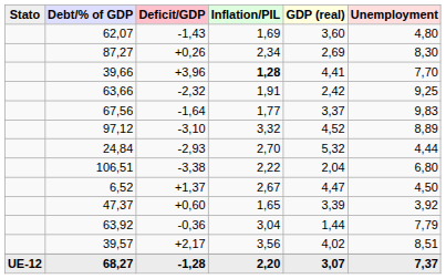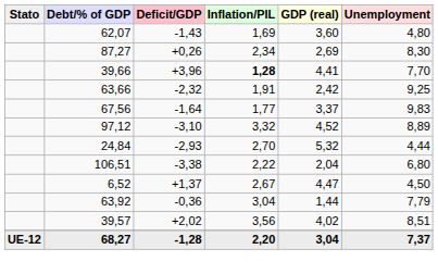 <table class="wikitable sortable" style="font-size:90%;">
 <tr>
 <th style="background:#efefef;">Stato</th>
 <th style="background:#ddddff;">Debt/% of GDP</th>
 <th style="background:#ffc0cb;">Deficit/GDP</th>
 <th style="background:#ddffdd;">Inflation/PIL</th>
 <th style="background:#ffffdd">GDP (real)</th>
 <th style="background:#ffdddd">Unemployment</th>
 </tr>
 <tr>
 <td></td>
 <td align=right>62,07</td>
 <td align=right>-1,43</td>
 <td align=right>1,69</td>
 <td align=right>3,60</td>
 <td align=right>4,80</td>
 </tr>
 <tr>
 <td></td>
 <td align=right>87,27</td>
 <td align=right>+0,26</td>
 <td align=right>2,34</td>
 <td align=right>2,69</td>
 <td align=right>8,30</td>
 </tr>
 <tr>
 <td></td>
 <td align=right>39,66</td>
 <td align=right>+3,96</td>
 <td align=right><strong>1,28</strong></td>
 <td align=right>4,41</td>
 <td align=right>7,70</td>
 </tr>
 <tr>
 <td></td>
 <td align=right>63,66</td>
 <td align=right>-2,32</td>
 <td align=right>1,91</td>
 <td align=right>2,42</td>
 <td align=right>9,25</td>
 </tr>
 <tr>
 <td></td>
 <td align=right>67,56</td>
 <td align=right>-1,64</td>
 <td align=right>1,77</td>
 <td align=right>3,37</td>
 <td align=right>9,83</td>
 </tr>
 <tr>
 <td></td>
 <td align=right>97,12</td>
 <td align=right>-3,10</td>
 <td align=right>3,32</td>
 <td align=right>4,52</td>
 <td align=right>8,89</td>
 </tr>
 <tr>
 <td></td>
 <td align=right>24,84</td>
 <td align=right>-2,93</td>
 <td align=right>2,70</td>
 <td align=right>5,32</td>
 <td align=right>4,44</td>
 </tr>
 <tr>
 <td></td>
 <td align=right>106,51</td>
 <td align=right>-3,38</td>
 <td align=right>2,22</td>
 <td align=right>2,04</td>
 <td align=right>6,80</td>
 </tr>
 <tr>
 <td></td>
 <td align=right>6,52</td>
 <td align=right>+1,37</td>
 <td align=right>2,67</td>
 <td align=right>4,47</td>
 <td align=right>4,50</td>
 </tr>
 <tr>
 <td></td>
-<td align=right>47,37</td>
-<td align=right>+0,60</td>
-<td align=right>1,65</td>
-<td align=right>3,39</td>
-<td align=right>3,92</td>
-</tr>
-<tr>
-<td></td>
 <td align=right>63,92</td>
 <td align=right>-0,36</td>
 <td align=right>3,04</td>
 <td align=right>1,44</td>
 <td align=right>7,79</td>
 </tr>
 <tr>
 <td></td>
 <td align=right>39,57</td>
-<td align=right>+2,17</td>
+<td align=right>+2,02</td>
 <td align=right>3,56</td>
 <td align=right>4,02</td>
 <td align=right>8,51</td>
 </tr>
 <tr>
 </tr>
 <tr bgcolor="#ececec">
 <td><strong>UE-12</strong></td>
 <td align=right><strong>68,27</strong></td>
 <td align=right><strong>-1,28</strong></td>
 <td align=right><strong>2,20</strong></td>
-<td align=right><strong>3,07</strong></td>
+<td align=right><strong>3,04</strong></td>
 <td align=right><strong>7,37</strong></td>
 </tr>
 </table>
